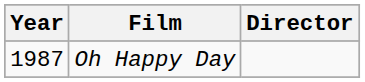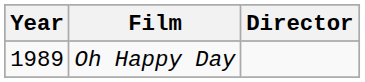 <table class="wikitable">
 <tr>
 <th>Year</th>
 <th>Film</th>
 <th>Director</th>
 </tr>
 <tr>
-<td>1987</td>
+<td>1989</td>
 <td><em>Oh Happy Day</em></td>
 <td></td>
 </tr>
 </table>
